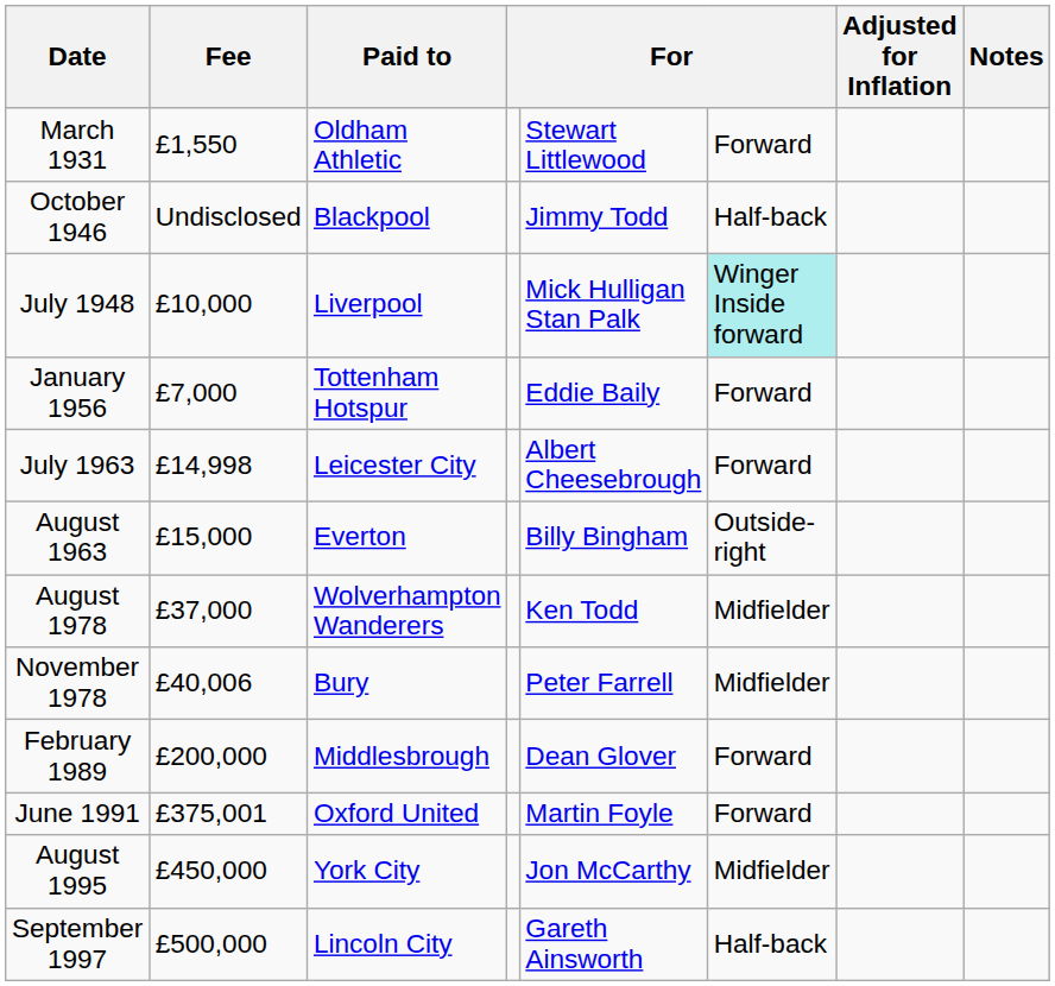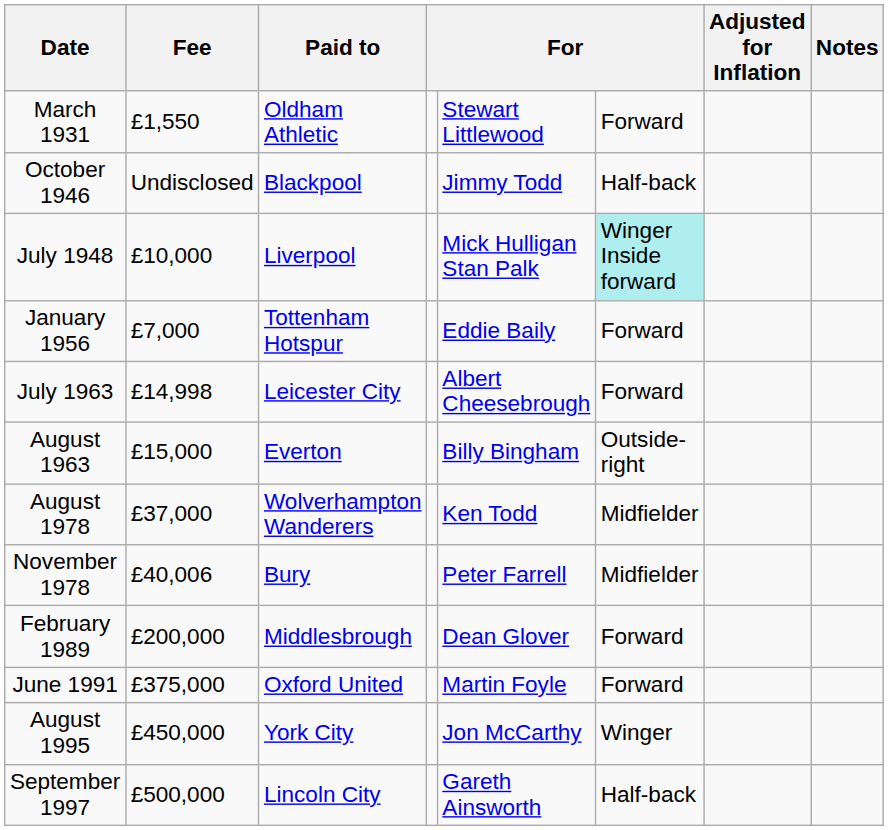 <table class="wikitable" width=70%;>
 <tr>
 <th width=10%>Date</th>
 <th width=5%>Fee</th>
 <th width=15%>Paid to</th>
 <th width=40% colspan=3>For</th>
 <th width=15%>Adjusted for Inflation</th>
 <th width=5%>Notes</th>
 </tr>
 <tr>
 <td align=center>March 1931</td>
 <td>£1,550</td>
 <td><a href='#'>Oldham Athletic</a></td>
 <td></td>
 <td><a href='#'>Stewart Littlewood</a></td>
 <td>Forward</td>
 <td align=center></td>
 <td></td>
 </tr>
 <tr>
 <td align=center>October 1946</td>
 <td>Undisclosed</td>
 <td><a href='#'>Blackpool</a></td>
 <td></td>
 <td><a href='#'>Jimmy Todd</a></td>
 <td>Half-back</td>
 <td></td>
 <td></td>
 </tr>
 <tr>
 <td align=center>July 1948</td>
 <td>£10,000</td>
 <td><a href='#'>Liverpool</a></td>
 <td><br></td>
 <td><a href='#'>Mick Hulligan</a><br><a href='#'>Stan Palk</a></td>
 <td style="background: paleturquoise;">Winger<br>Inside forward</td>
 <td align=center></td>
 <td></td>
 </tr>
 <tr>
 <td align=center>January 1956</td>
 <td>£7,000</td>
 <td><a href='#'>Tottenham Hotspur</a></td>
 <td></td>
 <td><a href='#'>Eddie Baily</a></td>
 <td>Forward</td>
 <td align=center></td>
 <td></td>
 </tr>
 <tr>
 <td align=center>July 1963</td>
 <td>£14,998</td>
 <td><a href='#'>Leicester City</a></td>
 <td></td>
 <td><a href='#'>Albert Cheesebrough</a></td>
 <td>Forward</td>
 <td align=center></td>
 <td></td>
 </tr>
 <tr>
 <td align=center>August 1963</td>
 <td>£15,000</td>
 <td><a href='#'>Everton</a></td>
 <td></td>
 <td><a href='#'>Billy Bingham</a></td>
 <td>Outside-right</td>
 <td align=center></td>
 <td></td>
 </tr>
 <tr>
 <td align=center>August 1978</td>
 <td>£37,000</td>
 <td><a href='#'>Wolverhampton Wanderers</a></td>
 <td></td>
 <td><a href='#'>Ken Todd</a></td>
 <td>Midfielder</td>
 <td align=center></td>
 <td></td>
 </tr>
 <tr>
 <td align=center>November 1978</td>
 <td>£40,006</td>
 <td><a href='#'>Bury</a></td>
 <td></td>
 <td><a href='#'>Peter Farrell</a></td>
 <td>Midfielder</td>
 <td align=center></td>
 <td></td>
 </tr>
 <tr>
 <td align=center>February 1989</td>
 <td>£200,000</td>
 <td><a href='#'>Middlesbrough</a></td>
 <td></td>
 <td><a href='#'>Dean Glover</a></td>
 <td>Forward</td>
 <td align=center></td>
 <td></td>
 </tr>
 <tr>
 <td align=center>June 1991</td>
-<td>£375,001</td>
+<td>£375,000</td>
 <td><a href='#'>Oxford United</a></td>
 <td></td>
 <td><a href='#'>Martin Foyle</a></td>
 <td>Forward</td>
 <td align=center></td>
 <td></td>
 </tr>
 <tr>
 <td align=center>August 1995</td>
 <td>£450,000</td>
 <td><a href='#'>York City</a></td>
 <td></td>
 <td><a href='#'>Jon McCarthy</a></td>
-<td>Midfielder</td>
+<td>Winger</td>
 <td align=center></td>
 <td></td>
 </tr>
 <tr>
 <td align=center>September 1997</td>
 <td>£500,000</td>
 <td><a href='#'>Lincoln City</a></td>
 <td></td>
 <td><a href='#'>Gareth Ainsworth</a></td>
 <td>Half-back</td>
 <td align=center></td>
 <td></td>
 </tr>
 </table>
